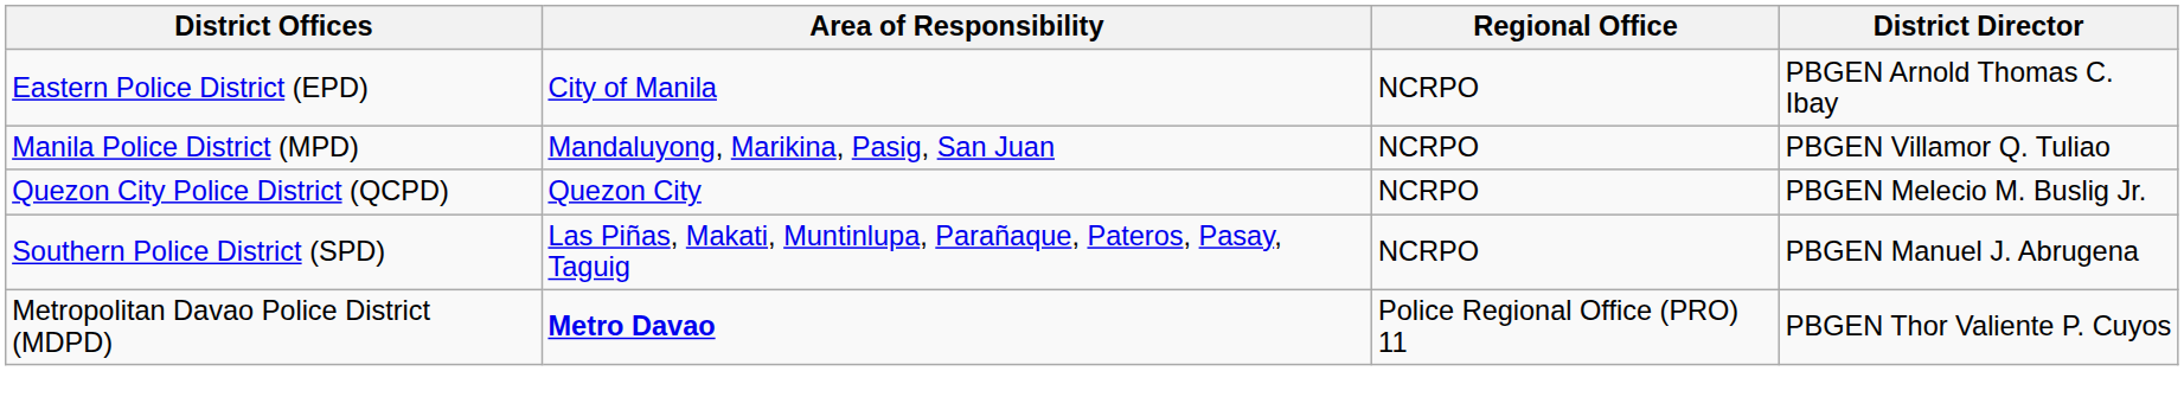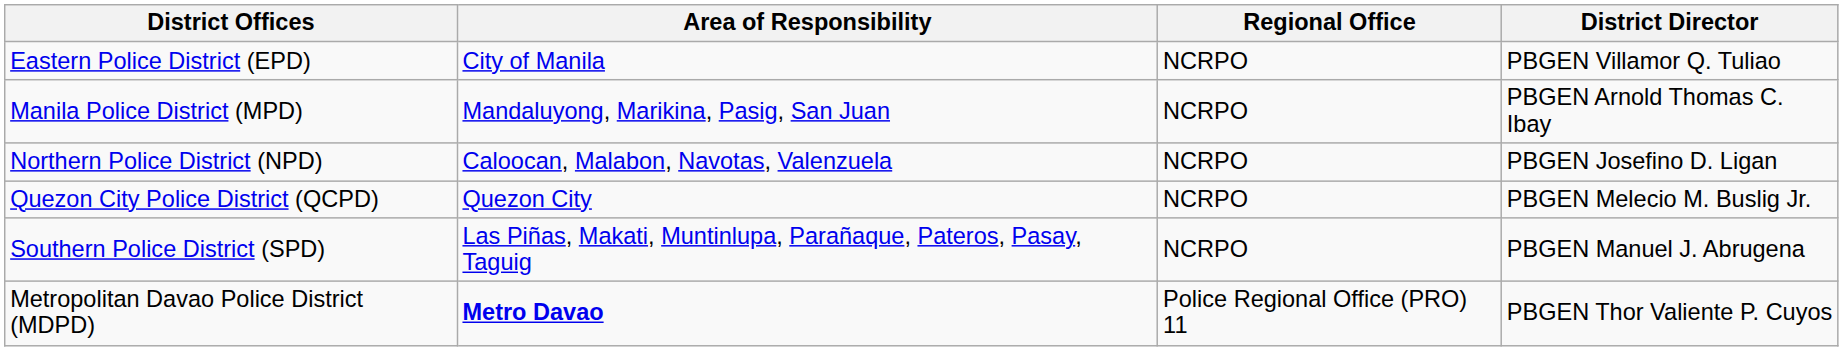 <table class="wikitable">
 <tr>
 <th>District Offices</th>
 <th>Area of Responsibility</th>
 <th>Regional Office</th>
 <th>District Director</th>
 </tr>
 <tr>
 <td><a href='#'>Eastern Police District</a> (EPD)</td>
 <td><a href='#'>City of Manila</a></td>
 <td>NCRPO</td>
-<td>PBGEN Arnold Thomas C. Ibay</td>
+<td>PBGEN Villamor Q. Tuliao</td>
 </tr>
 <tr>
 <td><a href='#'>Manila Police District</a> (MPD)</td>
 <td><a href='#'>Mandaluyong</a>, <a href='#'>Marikina</a>, <a href='#'>Pasig</a>, <a href='#'>San Juan</a></td>
 <td>NCRPO</td>
-<td>PBGEN Villamor Q. Tuliao</td>
+<td>PBGEN Arnold Thomas C. Ibay</td>
+</tr>
+<tr>
+<td><a href='#'>Northern Police District</a> (NPD)</td>
+<td><a href='#'>Caloocan</a>, <a href='#'>Malabon</a>, <a href='#'>Navotas</a>, <a href='#'>Valenzuela</a></td>
+<td>NCRPO</td>
+<td>PBGEN Josefino D. Ligan</td>
 </tr>
 <tr>
 <td><a href='#'>Quezon City Police District</a> (QCPD)</td>
 <td><a href='#'>Quezon City</a></td>
 <td>NCRPO</td>
 <td>PBGEN Melecio M. Buslig Jr.</td>
 </tr>
 <tr>
 <td><a href='#'>Southern Police District</a> (SPD)</td>
 <td><a href='#'>Las Piñas</a>, <a href='#'>Makati</a>, <a href='#'>Muntinlupa</a>, <a href='#'>Parañaque</a>, <a href='#'>Pateros</a>, <a href='#'>Pasay</a>, <a href='#'>Taguig</a></td>
 <td>NCRPO</td>
 <td>PBGEN Manuel J. Abrugena</td>
 </tr>
 <tr>
 <td>Metropolitan Davao Police District (MDPD)</td>
 <td><strong><a href='#'>Metro Davao</a></strong></td>
 <td>Police Regional Office (PRO) 11</td>
 <td>PBGEN Thor Valiente P. Cuyos</td>
 </tr>
 </table>
